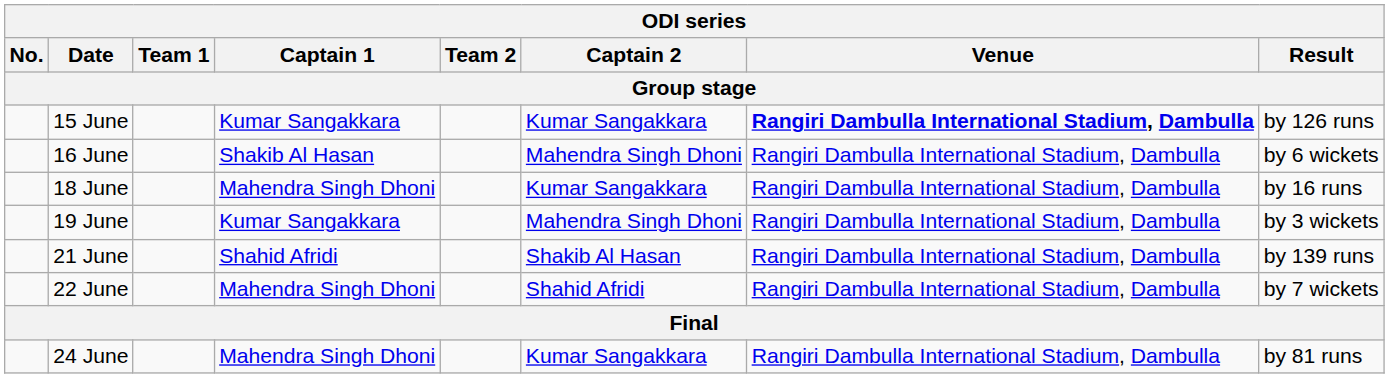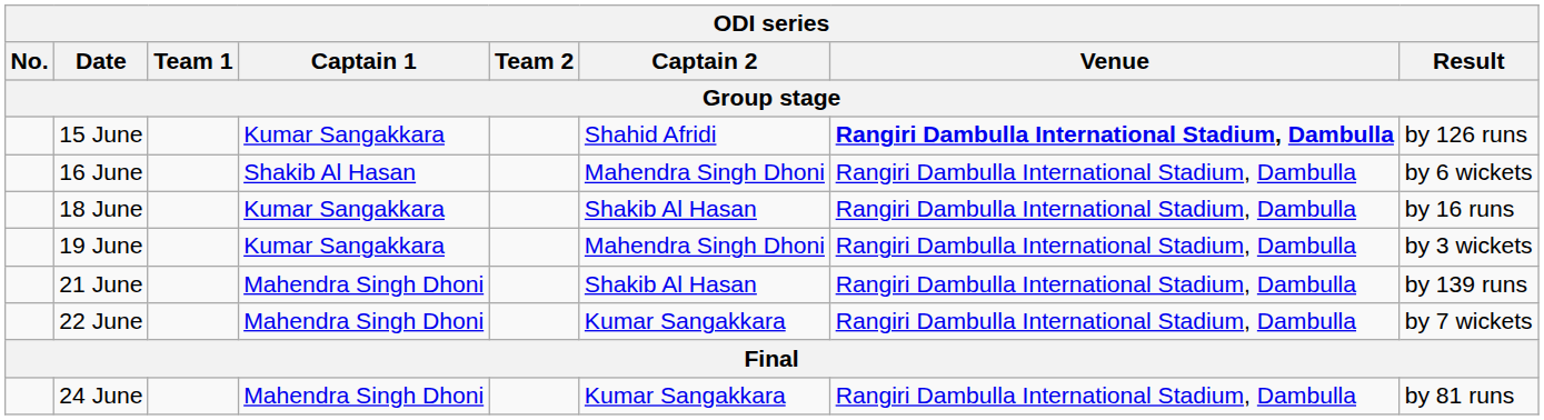 <table class="wikitable">
 <tr>
 <th colspan="9">ODI series</th>
 </tr>
 <tr>
 <th>No.</th>
 <th>Date</th>
 <th>Team 1</th>
 <th>Captain 1</th>
 <th>Team 2</th>
 <th>Captain 2</th>
 <th>Venue</th>
 <th>Result</th>
 </tr>
 <tr>
 <th colspan="9">Group stage</th>
 </tr>
 <tr>
 <td></td>
 <td>15 June</td>
 <td></td>
 <td><a href='#'>Kumar Sangakkara</a></td>
 <td></td>
-<td><a href='#'>Kumar Sangakkara</a></td>
+<td><a href='#'>Shahid Afridi</a></td>
 <td><strong><a href='#'>Rangiri Dambulla International Stadium</a>, <a href='#'>Dambulla</a></strong></td>
 <td> by 126 runs</td>
 </tr>
 <tr>
 <td></td>
 <td>16 June</td>
 <td></td>
 <td><a href='#'>Shakib Al Hasan</a></td>
 <td></td>
 <td><a href='#'>Mahendra Singh Dhoni</a></td>
 <td><a href='#'>Rangiri Dambulla International Stadium</a>, <a href='#'>Dambulla</a></td>
 <td> by 6 wickets</td>
 </tr>
 <tr>
 <td></td>
 <td>18 June</td>
 <td></td>
-<td><a href='#'>Mahendra Singh Dhoni</a></td>
+<td><a href='#'>Kumar Sangakkara</a></td>
 <td></td>
-<td><a href='#'>Kumar Sangakkara</a></td>
+<td><a href='#'>Shakib Al Hasan</a></td>
 <td><a href='#'>Rangiri Dambulla International Stadium</a>, <a href='#'>Dambulla</a></td>
 <td> by 16 runs</td>
 </tr>
 <tr>
 <td></td>
 <td>19 June</td>
 <td></td>
 <td><a href='#'>Kumar Sangakkara</a></td>
 <td></td>
 <td><a href='#'>Mahendra Singh Dhoni</a></td>
 <td><a href='#'>Rangiri Dambulla International Stadium</a>, <a href='#'>Dambulla</a></td>
 <td> by 3 wickets</td>
 </tr>
 <tr>
 <td></td>
 <td>21 June</td>
 <td></td>
-<td><a href='#'>Shahid Afridi</a></td>
+<td><a href='#'>Mahendra Singh Dhoni</a></td>
 <td></td>
 <td><a href='#'>Shakib Al Hasan</a></td>
 <td><a href='#'>Rangiri Dambulla International Stadium</a>, <a href='#'>Dambulla</a></td>
 <td> by 139 runs</td>
 </tr>
 <tr>
 <td></td>
 <td>22 June</td>
 <td></td>
 <td><a href='#'>Mahendra Singh Dhoni</a></td>
 <td></td>
-<td><a href='#'>Shahid Afridi</a></td>
+<td><a href='#'>Kumar Sangakkara</a></td>
 <td><a href='#'>Rangiri Dambulla International Stadium</a>, <a href='#'>Dambulla</a></td>
 <td> by 7 wickets</td>
 </tr>
 <tr>
 <th colspan="9">Final</th>
 </tr>
 <tr>
 <td></td>
 <td>24 June</td>
 <td></td>
 <td><a href='#'>Mahendra Singh Dhoni</a></td>
 <td></td>
 <td><a href='#'>Kumar Sangakkara</a></td>
 <td><a href='#'>Rangiri Dambulla International Stadium</a>, <a href='#'>Dambulla</a></td>
 <td> by 81 runs</td>
 </tr>
 </table>
